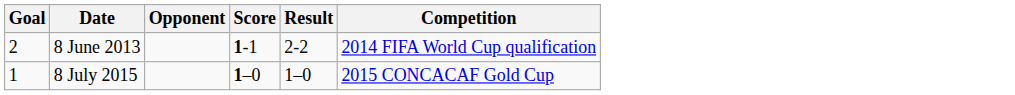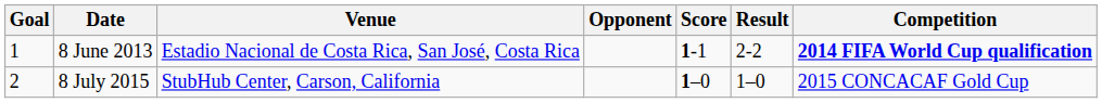 <table class="wikitable">
 <tr>
 <th>Goal</th>
 <th>Date</th>
+<th>Venue</th>
 <th>Opponent</th>
 <th>Score</th>
 <th>Result</th>
 <th>Competition</th>
 </tr>
 <tr>
-<td>2</td>
+<td>1</td>
 <td>8 June 2013</td>
+<td><a href='#'>Estadio Nacional de Costa Rica</a>, <a href='#'>San José</a>, <a href='#'>Costa Rica</a></td>
 <td></td>
 <td><strong>1</strong>-1</td>
 <td>2-2</td>
-<td><a href='#'>2014 FIFA World Cup qualification</a></td>
+<td><strong><a href='#'>2014 FIFA World Cup qualification</a></strong></td>
 </tr>
 <tr>
-<td>1</td>
+<td>2</td>
 <td>8 July 2015</td>
+<td><a href='#'>StubHub Center</a>, <a href='#'>Carson, California</a></td>
 <td></td>
 <td><strong>1</strong>–0</td>
 <td>1–0</td>
 <td><a href='#'>2015 CONCACAF Gold Cup</a></td>
 </tr>
 </table>
